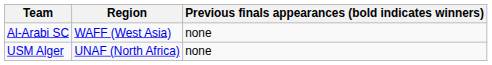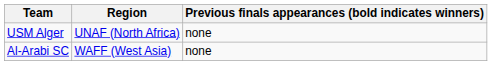 <table class="wikitable">
 <tr>
 <th>Team</th>
 <th>Region</th>
 <th>Previous finals appearances (bold indicates winners)</th>
 </tr>
 <tr>
+<td> <a href='#'>USM Alger</a></td>
+<td><a href='#'>UNAF (North Africa)</a></td>
+<td>none</td>
+</tr>
+<tr>
 <td> <a href='#'>Al-Arabi SC</a></td>
 <td><a href='#'>WAFF (West Asia)</a></td>
 <td>none</td>
 </tr>
-<tr>
-<td> <a href='#'>USM Alger</a></td>
-<td><a href='#'>UNAF (North Africa)</a></td>
-<td>none</td>
-</tr>
 </table>
